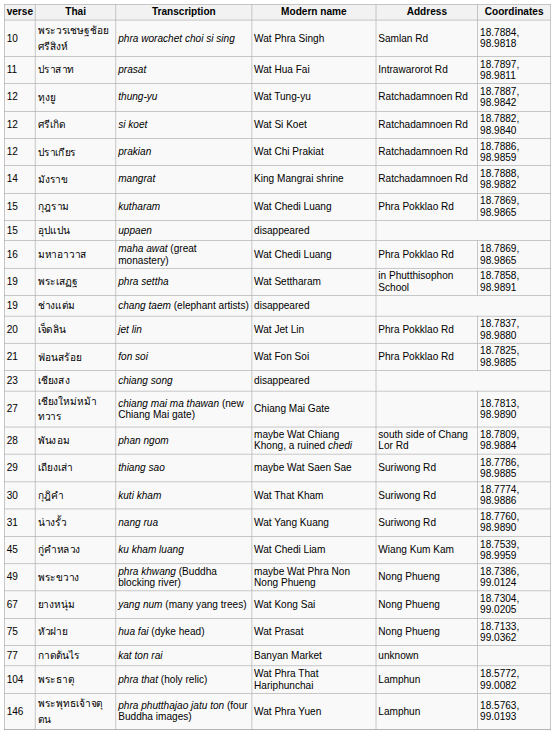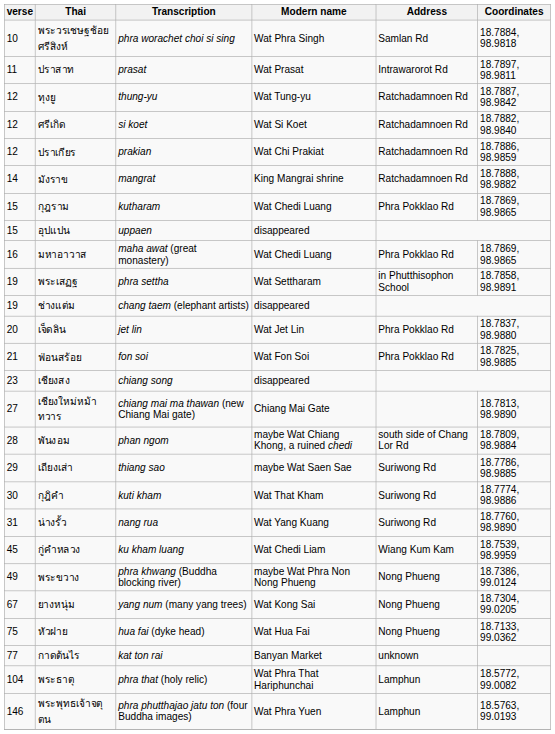 <table class="wikitable">
 <tr>
 <th>verse</th>
 <th>Thai</th>
 <th>Transcription</th>
 <th>Modern name</th>
 <th>Address</th>
 <th>Coordinates</th>
 </tr>
 <tr>
 <td>10</td>
 <td>พระวรเชษฐช้อยศรีสิงห์</td>
 <td><em>phra worachet choi si sing</em></td>
 <td>Wat Phra Singh</td>
 <td>Samlan Rd</td>
 <td>18.7884, 98.9818</td>
 </tr>
 <tr>
 <td>11</td>
 <td>ปราสาท</td>
 <td><em>prasat</em></td>
-<td>Wat Hua Fai</td>
+<td>Wat Prasat</td>
 <td>Intrawarorot Rd</td>
 <td>18.7897, 98.9811</td>
 </tr>
 <tr>
 <td>12</td>
 <td>ทุงยู</td>
 <td><em>thung-yu</em></td>
 <td>Wat Tung-yu</td>
 <td>Ratchadamnoen Rd</td>
 <td>18.7887, 98.9842</td>
 </tr>
 <tr>
 <td>12</td>
 <td>ศรีเกิด</td>
 <td><em>si koet</em></td>
 <td>Wat Si Koet</td>
 <td>Ratchadamnoen Rd</td>
 <td>18.7882, 98.9840</td>
 </tr>
 <tr>
 <td>12</td>
 <td>ปราเกียร</td>
 <td><em> prakian</em></td>
 <td>Wat Chi Prakiat</td>
 <td>Ratchadamnoen Rd</td>
 <td>18.7886, 98.9859</td>
 </tr>
 <tr>
 <td>14</td>
 <td>มังราข</td>
 <td><em>mangrat</em></td>
 <td>King Mangrai shrine</td>
 <td>Ratchadamnoen Rd</td>
 <td>18.7888, 98.9882</td>
 </tr>
 <tr>
 <td>15</td>
 <td>กุฎราม</td>
 <td><em>kutharam</em></td>
 <td>Wat Chedi Luang</td>
 <td>Phra Pokklao Rd</td>
 <td>18.7869, 98.9865</td>
 </tr>
 <tr>
 <td>15</td>
 <td>อุปแปน</td>
 <td><em>uppaen</em></td>
 <td>disappeared</td>
 </tr>
 <tr>
 <td>16</td>
 <td>มหาอาวาส</td>
 <td><em>maha awat</em> (great monastery)</td>
 <td>Wat Chedi Luang</td>
 <td>Phra Pokklao Rd</td>
 <td>18.7869, 98.9865</td>
 </tr>
 <tr>
 <td>19</td>
 <td>พระเสฏฐ</td>
 <td><em>phra settha</em></td>
 <td>Wat Settharam</td>
 <td>in Phutthisophon School</td>
 <td>18.7858, 98.9891</td>
 </tr>
 <tr>
 <td>19</td>
 <td>ช่างแต่ม</td>
 <td><em>chang taem</em> (elephant artists)</td>
 <td>disappeared</td>
 </tr>
 <tr>
 <td>20</td>
 <td>เจ็ดลิน</td>
 <td><em>jet lin</em></td>
 <td>Wat Jet Lin</td>
 <td>Phra Pokklao Rd</td>
 <td>18.7837, 98.9880</td>
 </tr>
 <tr>
 <td>21</td>
 <td>ฟ่อนสร้อย</td>
 <td><em>fon soi</em></td>
 <td>Wat Fon Soi</td>
 <td>Phra Pokklao Rd</td>
 <td>18.7825, 98.9885</td>
 </tr>
 <tr>
 <td>23</td>
 <td>เชียงสง</td>
 <td><em>chiang song</em></td>
 <td>disappeared</td>
 </tr>
 <tr>
 <td>27</td>
 <td>เชียงใหม่หม้าทวาร</td>
 <td><em>chiang mai ma thawan</em> (new Chiang Mai gate)</td>
 <td>Chiang Mai Gate</td>
 <td></td>
 <td>18.7813, 98.9890</td>
 </tr>
 <tr>
 <td>28</td>
 <td>พันงอม</td>
 <td><em>phan ngom</em></td>
 <td>maybe Wat Chiang Khong, a ruined <em>chedi</em></td>
 <td>south side of Chang Lor Rd</td>
 <td>18.7809, 98.9884</td>
 </tr>
 <tr>
 <td>29</td>
 <td>เถียงเส่า</td>
 <td><em>thiang sao</em></td>
 <td>maybe Wat Saen Sae</td>
 <td>Suriwong Rd</td>
 <td>18.7786, 98.9885</td>
 </tr>
 <tr>
 <td>30</td>
 <td>กุฎิคำ</td>
 <td><em>kuti kham</em></td>
 <td>Wat That Kham</td>
 <td>Suriwong Rd</td>
 <td>18.7774, 98.9886</td>
 </tr>
 <tr>
 <td>31</td>
 <td>น่างรั้ว</td>
 <td><em>nang rua</em></td>
 <td>Wat Yang Kuang</td>
 <td>Suriwong Rd</td>
 <td>18.7760, 98.9890</td>
 </tr>
 <tr>
 <td>45</td>
 <td>กู่คำหลวง</td>
 <td><em>ku kham luang</em></td>
 <td>Wat Chedi Liam</td>
 <td>Wiang Kum Kam</td>
 <td>18.7539, 98.9959</td>
 </tr>
 <tr>
 <td>49</td>
 <td>พระขวาง</td>
 <td><em>phra khwang</em> (Buddha blocking river)</td>
 <td>maybe Wat Phra Non Nong Phueng</td>
 <td>Nong Phueng</td>
 <td>18.7386, 99.0124</td>
 </tr>
 <tr>
 <td>67</td>
 <td>ยางหนุ่ม</td>
 <td><em>yang num</em> (many yang trees)</td>
 <td>Wat Kong Sai</td>
 <td>Nong Phueng</td>
 <td>18.7304, 99.0205</td>
 </tr>
 <tr>
 <td>75</td>
 <td>หัวฝาย</td>
 <td><em>hua fai</em> (dyke head)</td>
-<td>Wat Prasat</td>
+<td>Wat Hua Fai</td>
 <td>Nong Phueng</td>
 <td>18.7133, 99.0362</td>
 </tr>
 <tr>
 <td>77</td>
 <td>กาดต้นไร</td>
 <td><em>kat ton rai</em></td>
 <td>Banyan Market</td>
 <td>unknown</td>
 </tr>
 <tr>
 <td>104</td>
 <td>พระธาตุ</td>
 <td><em>phra that</em> (holy relic)</td>
 <td>Wat Phra That Hariphunchai</td>
 <td>Lamphun</td>
 <td>18.5772, 99.0082</td>
 </tr>
 <tr>
 <td>146</td>
 <td>พระพุทธเจ้าจตุตน</td>
 <td><em>phra phutthajao jatu ton</em> (four Buddha images)</td>
 <td>Wat Phra Yuen</td>
 <td>Lamphun</td>
 <td>18.5763, 99.0193</td>
 </tr>
 <tr>
 </tr>
 </table>
